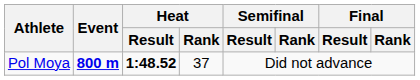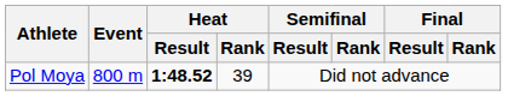 <table class="wikitable">
 <tr>
 <th rowspan="2">Athlete</th>
 <th rowspan="2">Event</th>
 <th colspan="2">Heat</th>
 <th colspan="2">Semifinal</th>
 <th colspan="2">Final</th>
 </tr>
 <tr>
 <th>Result</th>
 <th>Rank</th>
 <th>Result</th>
 <th>Rank</th>
 <th>Result</th>
 <th>Rank</th>
 </tr>
 <tr style=text-align:center>
 <td style=text-align:left><a href='#'>Pol Moya</a></td>
-<td style=text-align:left><strong><a href='#'>800 m</a></strong></td>
+<td style=text-align:left><a href='#'>800 m</a></td>
 <td><strong>1:48.52</strong></td>
-<td>37</td>
+<td>39</td>
 <td colspan=4>Did not advance</td>
 </tr>
 </table>
